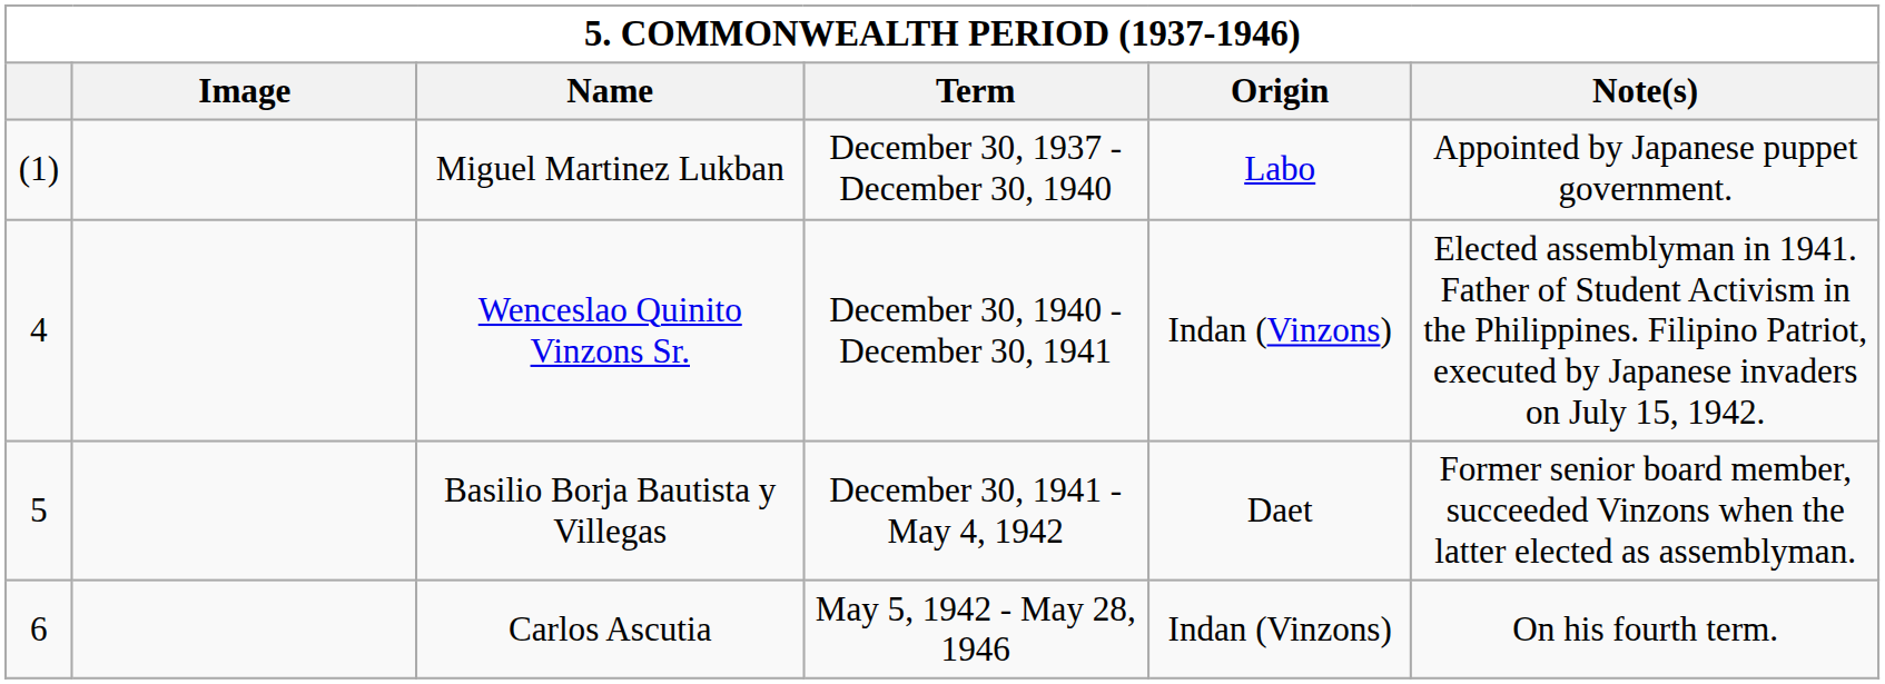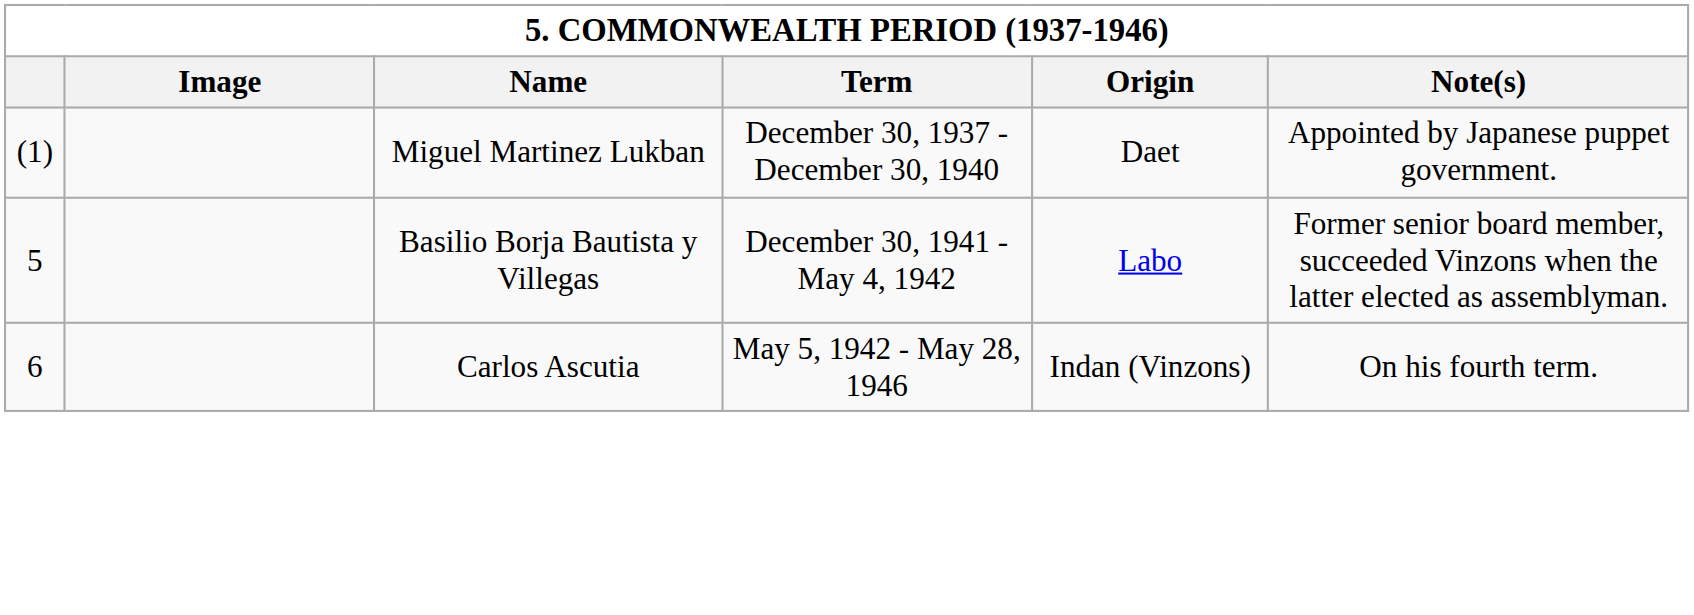 <table class="wikitable collapsible collapsed" style="vertical-align:top;text-align:center;font-size:95%;">
 <tr>
 <th style="background-color:white;font-size:105%;width:51em;" colspan=6>5. COMMONWEALTH PERIOD (1937-1946)</th>
 </tr>
 <tr>
 <th style="width: 1em;text-align:center"></th>
 <th style="width: 8em;text-align:center">Image</th>
 <th style="width: 9em;text-align:center">Name</th>
 <th style="width: 8em;text-align:center">Term</th>
 <th style="width: 6em;text-align:center">Origin</th>
 <th style="width: 11em;text-align:center">Note(s)</th>
 </tr>
 <tr>
 <td>(1)</td>
 <td></td>
 <td>Miguel Martinez Lukban</td>
 <td>December 30, 1937 - December 30, 1940</td>
-<td><a href='#'>Labo</a></td>
+<td>Daet</td>
 <td>Appointed by Japanese puppet government.</td>
-</tr>
-<tr>
-<td>4</td>
-<td></td>
-<td><a href='#'>Wenceslao Quinito<br>Vinzons Sr.</a></td>
-<td>December 30, 1940 - December 30, 1941</td>
-<td>Indan (<a href='#'>Vinzons</a>)</td>
-<td>Elected assemblyman in 1941. Father of Student Activism in the Philippines. Filipino Patriot, executed by Japanese invaders on July 15, 1942.</td>
 </tr>
 <tr>
 <td>5</td>
 <td></td>
 <td>Basilio Borja Bautista y Villegas</td>
 <td>December 30, 1941 - May 4, 1942</td>
-<td>Daet</td>
+<td><a href='#'>Labo</a></td>
 <td>Former senior board member, succeeded Vinzons when the latter elected as assemblyman.</td>
 </tr>
 <tr>
 <td>6</td>
 <td></td>
 <td>Carlos Ascutia</td>
 <td>May 5, 1942 - May 28, 1946</td>
 <td>Indan (Vinzons)</td>
 <td>On his fourth term.</td>
 </tr>
 </table>
